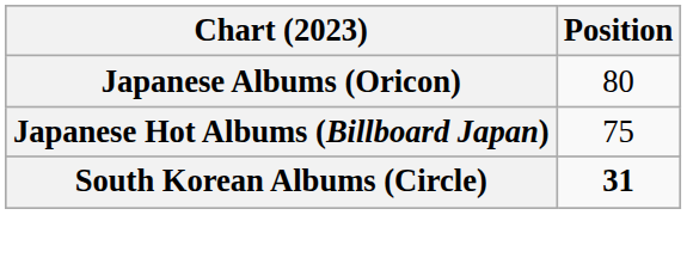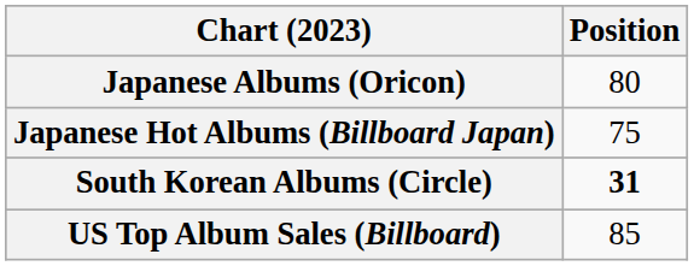 <table class="wikitable sortable plainrowheaders" style="text-align:center">
 <tr>
 <th scope="col">Chart (2023)</th>
 <th scope="col">Position</th>
 </tr>
 <tr>
 <th scope="row">Japanese Albums (Oricon)</th>
 <td>80</td>
 </tr>
 <tr>
 <th scope="row">Japanese Hot Albums (<em>Billboard Japan</em>)</th>
 <td>75</td>
 </tr>
 <tr>
 <th scope="row">South Korean Albums (Circle)</th>
 <td><strong>31</strong></td>
 </tr>
+<tr>
+<th scope="row">US Top Album Sales (<em>Billboard</em>)</th>
+<td>85</td>
+</tr>
 </table>
